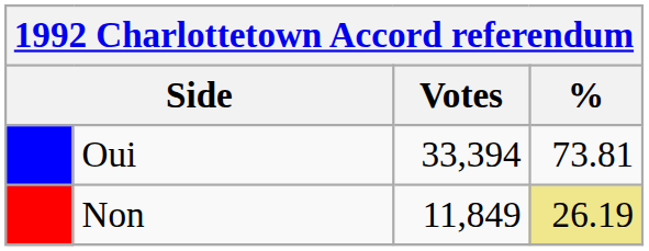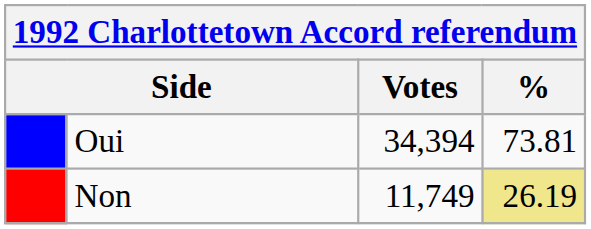 <table class="wikitable" style="font-size: 95%; clear:both">
 <tr style="background-color:#E9E9E9">
 <th colspan=4><a href='#'>1992 Charlottetown Accord referendum</a></th>
 </tr>
 <tr style="background-color:#E9E9E9">
 <th colspan=2 style="width: 130px">Side</th>
 <th style="width: 50px">Votes</th>
 <th style="width: 40px">%</th>
 </tr>
 <tr>
 <td bgcolor="blue"></td>
 <td>Oui</td>
-<td align="right">33,394</td>
+<td align="right">34,394</td>
 <td align="right">73.81</td>
 </tr>
 <tr>
 <td bgcolor="red"></td>
 <td>Non</td>
-<td align="right">11,849</td>
+<td align="right">11,749</td>
 <td align="right" style="background: khaki;">26.19</td>
 </tr>
 <tr>
 </tr>
 </table>
